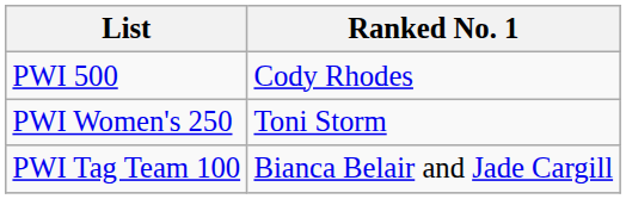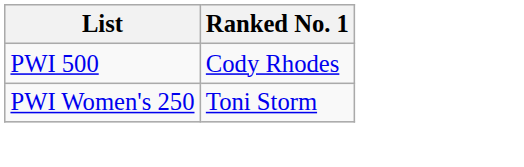 <table class="wikitable">
 <tr>
 <th>List</th>
 <th>Ranked No. 1</th>
 </tr>
 <tr>
 <td><a href='#'>PWI 500</a></td>
 <td><a href='#'>Cody Rhodes</a></td>
 </tr>
 <tr>
 <td><a href='#'>PWI Women's 250</a></td>
 <td><a href='#'>Toni Storm</a></td>
 </tr>
-<tr>
-<td><a href='#'>PWI Tag Team 100</a></td>
-<td><a href='#'>Bianca Belair</a> and <a href='#'>Jade Cargill</a></td>
-</tr>
 </table>
